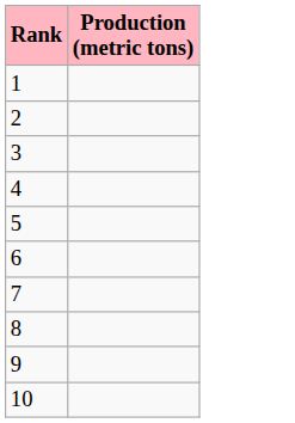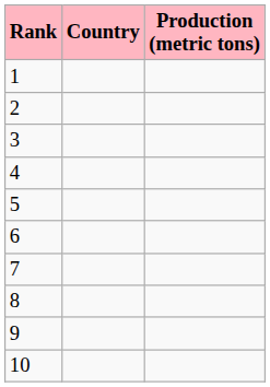 <table class="wikitable sortable">
 <tr>
 <th style="background:lightpink;">Rank</th>
+<th style="background:lightpink;">Country</th>
 <th style="background:lightpink;">Production<br>(metric tons)</th>
 </tr>
 <tr>
 <td>1</td>
+<td></td>
 <td style="text-align:right"></td>
 </tr>
 <tr>
 <td>2</td>
+<td></td>
 <td style="text-align:right"></td>
 </tr>
 <tr>
 <td>3</td>
+<td></td>
 <td style="text-align:right"></td>
 </tr>
 <tr>
 <td>4</td>
+<td></td>
 <td style="text-align:right"></td>
 </tr>
 <tr>
 <td>5</td>
+<td></td>
 <td style="text-align:right"></td>
 </tr>
 <tr>
 <td>6</td>
+<td></td>
 <td style="text-align:right"></td>
 </tr>
 <tr>
 <td>7</td>
+<td></td>
 <td style="text-align:right"></td>
 </tr>
 <tr>
 <td>8</td>
+<td></td>
 <td style="text-align:right"></td>
 </tr>
 <tr>
 <td>9</td>
+<td></td>
 <td style="text-align:right"></td>
 </tr>
 <tr>
 <td>10</td>
+<td></td>
 <td style="text-align:right"></td>
 </tr>
 </table>
